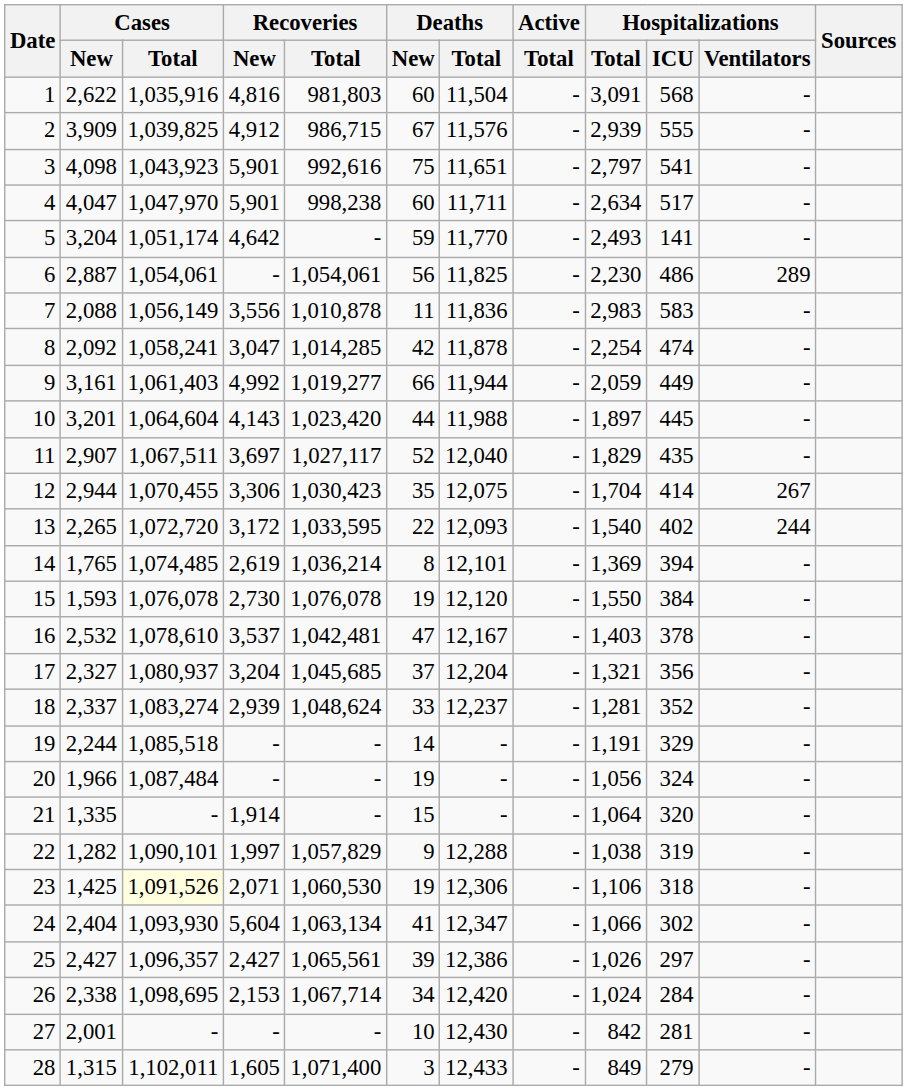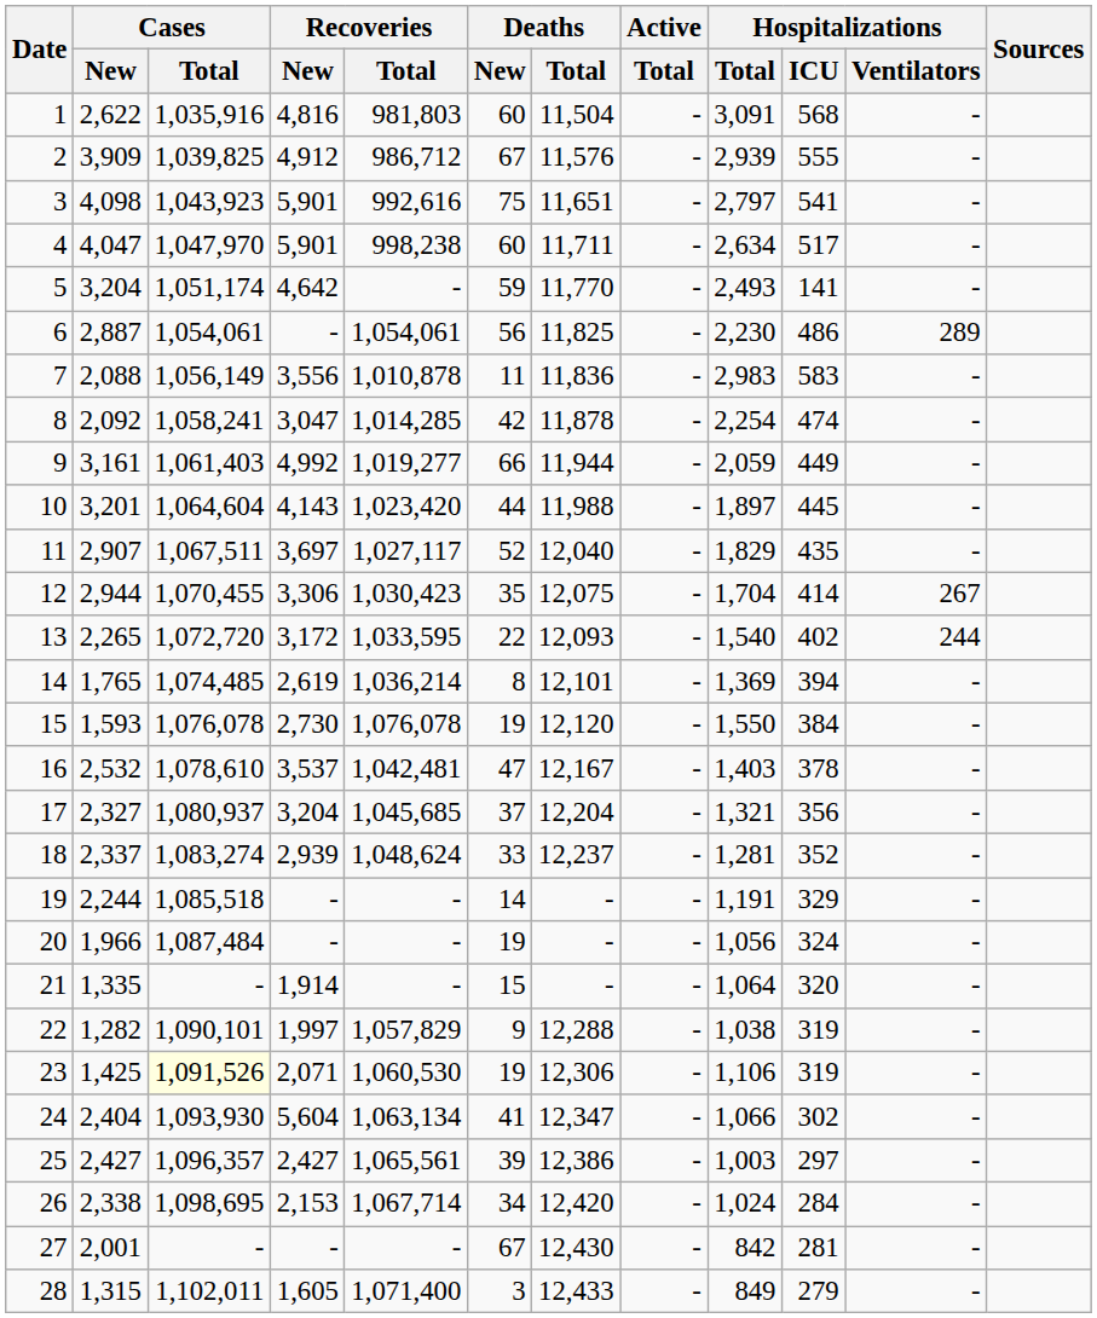 <table class="wikitable sortable mw-collapsible mw-collapsed sticky-header-multi sort-under" style="text-align:right;">
 <tr>
 <th rowspan=2>Date</th>
 <th colspan=2>Cases</th>
 <th colspan=2>Recoveries</th>
 <th colspan=2>Deaths</th>
 <th colspan=1>Active</th>
 <th colspan=3>Hospitalizations</th>
 <th rowspan=2 class="unsortable">Sources</th>
 </tr>
 <tr>
 <th>New</th>
 <th>Total</th>
 <th>New</th>
 <th>Total</th>
 <th>New</th>
 <th>Total</th>
 <th>Total</th>
 <th>Total</th>
 <th>ICU</th>
 <th>Ventilators</th>
 </tr>
 <tr>
 <td>1</td>
 <td>2,622</td>
 <td>1,035,916</td>
 <td>4,816</td>
 <td>981,803</td>
 <td>60</td>
 <td>11,504</td>
 <td>-</td>
 <td>3,091</td>
 <td>568</td>
 <td>-</td>
 <td></td>
 </tr>
 <tr>
 <td>2</td>
 <td>3,909</td>
 <td>1,039,825</td>
 <td>4,912</td>
-<td>986,715</td>
+<td>986,712</td>
 <td>67</td>
 <td>11,576</td>
 <td>-</td>
 <td>2,939</td>
 <td>555</td>
 <td>-</td>
 <td></td>
 </tr>
 <tr>
 <td>3</td>
 <td>4,098</td>
 <td>1,043,923</td>
 <td>5,901</td>
 <td>992,616</td>
 <td>75</td>
 <td>11,651</td>
 <td>-</td>
 <td>2,797</td>
 <td>541</td>
 <td>-</td>
 <td></td>
 </tr>
 <tr>
 <td>4</td>
 <td>4,047</td>
 <td>1,047,970</td>
 <td>5,901</td>
 <td>998,238</td>
 <td>60</td>
 <td>11,711</td>
 <td>-</td>
 <td>2,634</td>
 <td>517</td>
 <td>-</td>
 <td></td>
 </tr>
 <tr>
 <td>5</td>
 <td>3,204</td>
 <td>1,051,174</td>
 <td>4,642</td>
 <td>-</td>
 <td>59</td>
 <td>11,770</td>
 <td>-</td>
 <td>2,493</td>
 <td>141</td>
 <td>-</td>
 <td></td>
 </tr>
 <tr>
 <td>6</td>
 <td>2,887</td>
 <td>1,054,061</td>
 <td>-</td>
 <td>1,054,061</td>
 <td>56</td>
 <td>11,825</td>
 <td>-</td>
 <td>2,230</td>
 <td>486</td>
 <td>289</td>
 <td></td>
 </tr>
 <tr>
 <td>7</td>
 <td>2,088</td>
 <td>1,056,149</td>
 <td>3,556</td>
 <td>1,010,878</td>
 <td>11</td>
 <td>11,836</td>
 <td>-</td>
 <td>2,983</td>
 <td>583</td>
 <td>-</td>
 <td></td>
 </tr>
 <tr>
 <td>8</td>
 <td>2,092</td>
 <td>1,058,241</td>
 <td>3,047</td>
 <td>1,014,285</td>
 <td>42</td>
 <td>11,878</td>
 <td>-</td>
 <td>2,254</td>
 <td>474</td>
 <td>-</td>
 <td></td>
 </tr>
 <tr>
 <td>9</td>
 <td>3,161</td>
 <td>1,061,403</td>
 <td>4,992</td>
 <td>1,019,277</td>
 <td>66</td>
 <td>11,944</td>
 <td>-</td>
 <td>2,059</td>
 <td>449</td>
 <td>-</td>
 <td></td>
 </tr>
 <tr>
 <td>10</td>
 <td>3,201</td>
 <td>1,064,604</td>
 <td>4,143</td>
 <td>1,023,420</td>
 <td>44</td>
 <td>11,988</td>
 <td>-</td>
 <td>1,897</td>
 <td>445</td>
 <td>-</td>
 <td></td>
 </tr>
 <tr>
 <td>11</td>
 <td>2,907</td>
 <td>1,067,511</td>
 <td>3,697</td>
 <td>1,027,117</td>
 <td>52</td>
 <td>12,040</td>
 <td>-</td>
 <td>1,829</td>
 <td>435</td>
 <td>-</td>
 <td></td>
 </tr>
 <tr>
 <td>12</td>
 <td>2,944</td>
 <td>1,070,455</td>
 <td>3,306</td>
 <td>1,030,423</td>
 <td>35</td>
 <td>12,075</td>
 <td>-</td>
 <td>1,704</td>
 <td>414</td>
 <td>267</td>
 <td></td>
 </tr>
 <tr>
 <td>13</td>
 <td>2,265</td>
 <td>1,072,720</td>
 <td>3,172</td>
 <td>1,033,595</td>
 <td>22</td>
 <td>12,093</td>
 <td>-</td>
 <td>1,540</td>
 <td>402</td>
 <td>244</td>
 <td></td>
 </tr>
 <tr>
 <td>14</td>
 <td>1,765</td>
 <td>1,074,485</td>
 <td>2,619</td>
 <td>1,036,214</td>
 <td>8</td>
 <td>12,101</td>
 <td>-</td>
 <td>1,369</td>
 <td>394</td>
 <td>-</td>
 <td></td>
 </tr>
 <tr>
 <td>15</td>
 <td>1,593</td>
 <td>1,076,078</td>
 <td>2,730</td>
 <td>1,076,078</td>
 <td>19</td>
 <td>12,120</td>
 <td>-</td>
 <td>1,550</td>
 <td>384</td>
 <td>-</td>
 <td></td>
 </tr>
 <tr>
 <td>16</td>
 <td>2,532</td>
 <td>1,078,610</td>
 <td>3,537</td>
 <td>1,042,481</td>
 <td>47</td>
 <td>12,167</td>
 <td>-</td>
 <td>1,403</td>
 <td>378</td>
 <td>-</td>
 <td></td>
 </tr>
 <tr>
 <td>17</td>
 <td>2,327</td>
 <td>1,080,937</td>
 <td>3,204</td>
 <td>1,045,685</td>
 <td>37</td>
 <td>12,204</td>
 <td>-</td>
 <td>1,321</td>
 <td>356</td>
 <td>-</td>
 <td></td>
 </tr>
 <tr>
 <td>18</td>
 <td>2,337</td>
 <td>1,083,274</td>
 <td>2,939</td>
 <td>1,048,624</td>
 <td>33</td>
 <td>12,237</td>
 <td>-</td>
 <td>1,281</td>
 <td>352</td>
 <td>-</td>
 <td></td>
 </tr>
 <tr>
 <td>19</td>
 <td>2,244</td>
 <td>1,085,518</td>
 <td>-</td>
 <td>-</td>
 <td>14</td>
 <td>-</td>
 <td>-</td>
 <td>1,191</td>
 <td>329</td>
 <td>-</td>
 <td></td>
 </tr>
 <tr>
 <td>20</td>
 <td>1,966</td>
 <td>1,087,484</td>
 <td>-</td>
 <td>-</td>
 <td>19</td>
 <td>-</td>
 <td>-</td>
 <td>1,056</td>
 <td>324</td>
 <td>-</td>
 <td></td>
 </tr>
 <tr>
 <td>21</td>
 <td>1,335</td>
 <td>-</td>
 <td>1,914</td>
 <td>-</td>
 <td>15</td>
 <td>-</td>
 <td>-</td>
 <td>1,064</td>
 <td>320</td>
 <td>-</td>
 <td></td>
 </tr>
 <tr>
 <td>22</td>
 <td>1,282</td>
 <td>1,090,101</td>
 <td>1,997</td>
 <td>1,057,829</td>
 <td>9</td>
 <td>12,288</td>
 <td>-</td>
 <td>1,038</td>
 <td>319</td>
 <td>-</td>
 <td></td>
 </tr>
 <tr>
 <td>23</td>
 <td>1,425</td>
 <td style="background: lightyellow;">1,091,526</td>
 <td>2,071</td>
 <td>1,060,530</td>
 <td>19</td>
 <td>12,306</td>
 <td>-</td>
 <td>1,106</td>
-<td>318</td>
+<td>319</td>
 <td>-</td>
 <td></td>
 </tr>
 <tr>
 <td>24</td>
 <td>2,404</td>
 <td>1,093,930</td>
 <td>5,604</td>
 <td>1,063,134</td>
 <td>41</td>
 <td>12,347</td>
 <td>-</td>
 <td>1,066</td>
 <td>302</td>
 <td>-</td>
 <td></td>
 </tr>
 <tr>
 <td>25</td>
 <td>2,427</td>
 <td>1,096,357</td>
 <td>2,427</td>
 <td>1,065,561</td>
 <td>39</td>
 <td>12,386</td>
 <td>-</td>
-<td>1,026</td>
+<td>1,003</td>
 <td>297</td>
 <td>-</td>
 <td></td>
 </tr>
 <tr>
 <td>26</td>
 <td>2,338</td>
 <td>1,098,695</td>
 <td>2,153</td>
 <td>1,067,714</td>
 <td>34</td>
 <td>12,420</td>
 <td>-</td>
 <td>1,024</td>
 <td>284</td>
 <td>-</td>
 <td></td>
 </tr>
 <tr>
 <td>27</td>
 <td>2,001</td>
 <td>-</td>
 <td>-</td>
 <td>-</td>
-<td>10</td>
+<td>67</td>
 <td>12,430</td>
 <td>-</td>
 <td>842</td>
 <td>281</td>
 <td>-</td>
 <td></td>
 </tr>
 <tr>
 <td>28</td>
 <td>1,315</td>
 <td>1,102,011</td>
 <td>1,605</td>
 <td>1,071,400</td>
 <td>3</td>
 <td>12,433</td>
 <td>-</td>
 <td>849</td>
 <td>279</td>
 <td>-</td>
 <td></td>
 </tr>
 </table>
